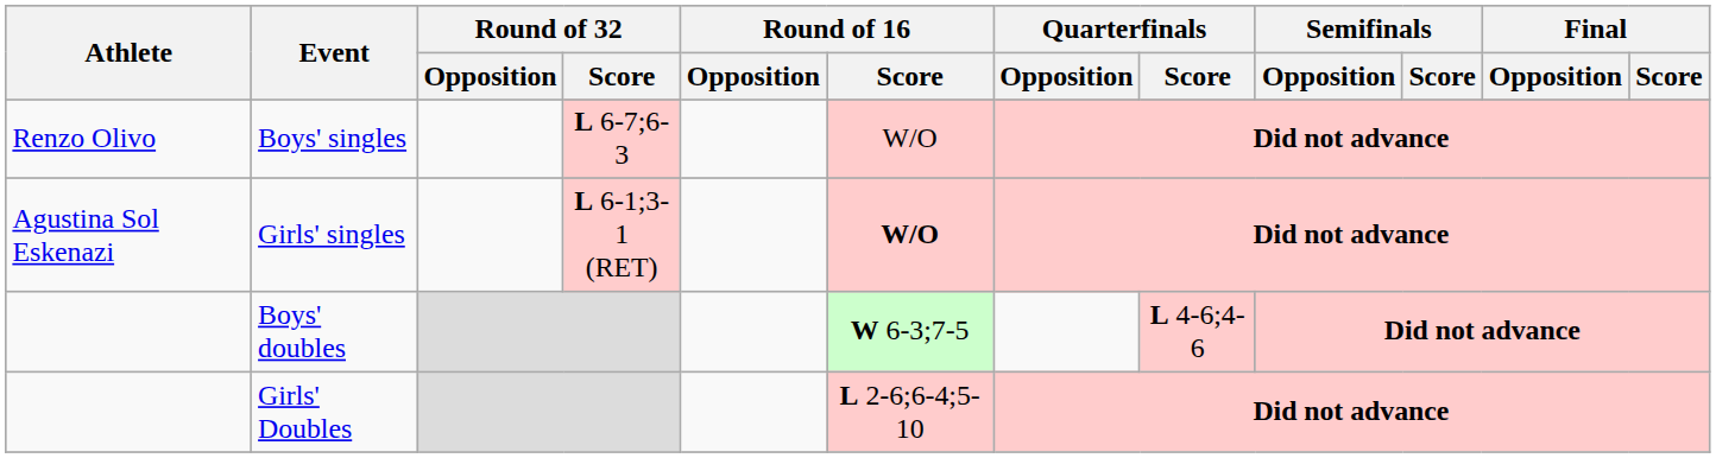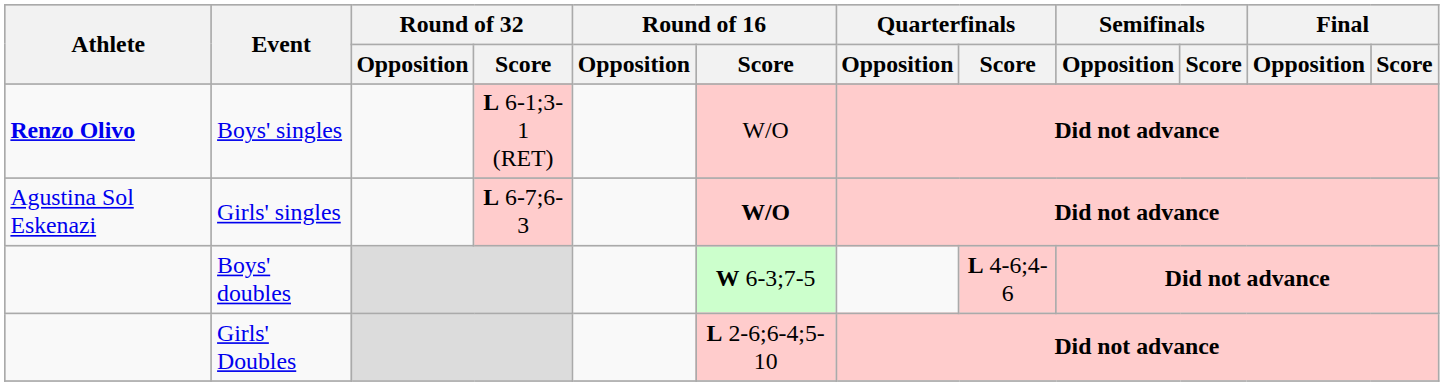 <table class=wikitable style="font-size:90%">
 <tr>
 <th rowspan="2">Athlete</th>
 <th rowspan="2">Event</th>
 <th colspan="2">Round of 32</th>
 <th colspan="2">Round of 16</th>
 <th colspan="2">Quarterfinals</th>
 <th colspan="2">Semifinals</th>
 <th colspan="3">Final</th>
 </tr>
 <tr>
 <th>Opposition</th>
 <th>Score</th>
 <th>Opposition</th>
 <th>Score</th>
 <th>Opposition</th>
 <th>Score</th>
 <th>Opposition</th>
 <th>Score</th>
 <th>Opposition</th>
 <th>Score</th>
 </tr>
 <tr>
-<td><a href='#'>Renzo Olivo</a></td>
+<td><strong><a href='#'>Renzo Olivo</a></strong></td>
 <td><a href='#'>Boys' singles</a></td>
 <td></td>
-<td align=center bgcolor="#ffcccc"><strong>L</strong> 6-7;6-3</td>
+<td align=center bgcolor="#ffcccc"><strong>L</strong> 6-1;3-1<br>(RET)</td>
 <td></td>
 <td align=center bgcolor="#ffcccc">W/O</td>
 <td colspan ="9" bgcolor="#ffcccc" align="center"><strong>Did not advance</strong></td>
 </tr>
 <tr>
 <td><a href='#'>Agustina Sol Eskenazi</a></td>
 <td><a href='#'>Girls' singles</a></td>
 <td></td>
-<td align=center bgcolor="#ffcccc"><strong>L</strong> 6-1;3-1<br>(RET)</td>
+<td align=center bgcolor="#ffcccc"><strong>L</strong> 6-7;6-3</td>
 <td></td>
 <td align=center bgcolor="#ffcccc"><strong>W/O</strong></td>
 <td colspan ="9" bgcolor="#ffcccc" align="center"><strong>Did not advance</strong></td>
 </tr>
 <tr>
 <td> <br></td>
 <td><a href='#'>Boys' doubles</a></td>
 <td colspan=2 bgcolor=#DCDCDC></td>
 <td><br></td>
 <td align=center bgcolor=ccffcc><strong>W</strong> 6-3;7-5</td>
 <td><br></td>
 <td align=center bgcolor="#ffcccc"><strong>L</strong> 4-6;4-6</td>
 <td colspan ="7" bgcolor="#ffcccc" align="center"><strong>Did not advance</strong></td>
 </tr>
 <tr>
 <td> <br></td>
 <td><a href='#'>Girls' Doubles</a></td>
 <td colspan=2 bgcolor=#DCDCDC></td>
 <td><br></td>
 <td align=center bgcolor="#ffcccc"><strong>L</strong> 2-6;6-4;5-10</td>
 <td colspan ="7" bgcolor="#ffcccc" align="center"><strong>Did not advance</strong></td>
 </tr>
 </table>
